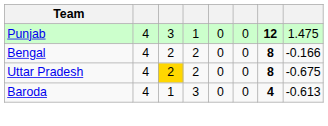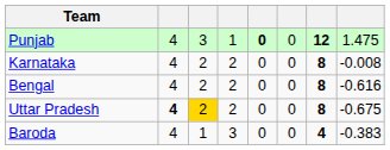 <table class="wikitable" style="text-align:center">
 <tr>
 <th style="width:160px">Team</th>
 <th style="width:25px"></th>
 <th style="width:25px"></th>
 <th style="width:25px"></th>
 <th style="width:25px"></th>
 <th style="width:25px"></th>
 <th style="width:25px"></th>
 <th style="width:25px"></th>
 </tr>
 <tr style="background:#cfc;">
 <td style="text-align:left"><a href='#'>Punjab</a></td>
 <td>4</td>
 <td>3</td>
 <td>1</td>
-<td>0</td>
+<td><strong>0</strong></td>
 <td>0</td>
 <td><strong>12</strong></td>
 <td>1.475</td>
+</tr>
+<tr>
+<td style="text-align:left"><a href='#'>Karnataka</a></td>
+<td>4</td>
+<td>2</td>
+<td>2</td>
+<td>0</td>
+<td>0</td>
+<td><strong>8</strong></td>
+<td>-0.008</td>
 </tr>
 <tr>
 <td style="text-align:left"><a href='#'>Bengal</a></td>
 <td>4</td>
 <td>2</td>
 <td>2</td>
 <td>0</td>
 <td>0</td>
 <td><strong>8</strong></td>
-<td>-0.166</td>
+<td>-0.616</td>
 </tr>
 <tr>
 <td style="text-align:left"><a href='#'>Uttar Pradesh</a></td>
-<td>4</td>
+<td><strong>4</strong></td>
 <td style="background: gold;">2</td>
 <td>2</td>
 <td>0</td>
 <td>0</td>
 <td><strong>8</strong></td>
 <td>-0.675</td>
 </tr>
 <tr>
 <td style="text-align:left"><a href='#'>Baroda</a></td>
 <td>4</td>
 <td>1</td>
 <td>3</td>
 <td>0</td>
 <td>0</td>
 <td><strong>4</strong></td>
-<td>-0.613</td>
+<td>-0.383</td>
 </tr>
 </table>
